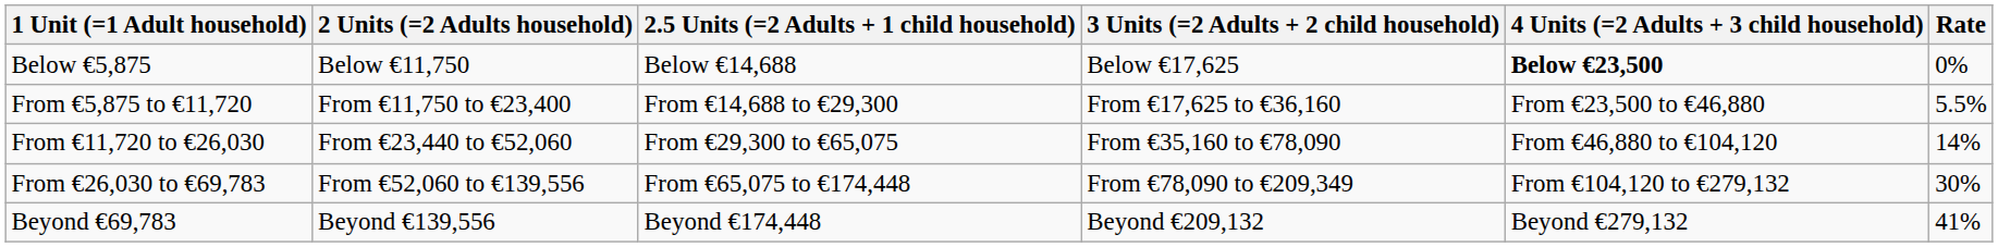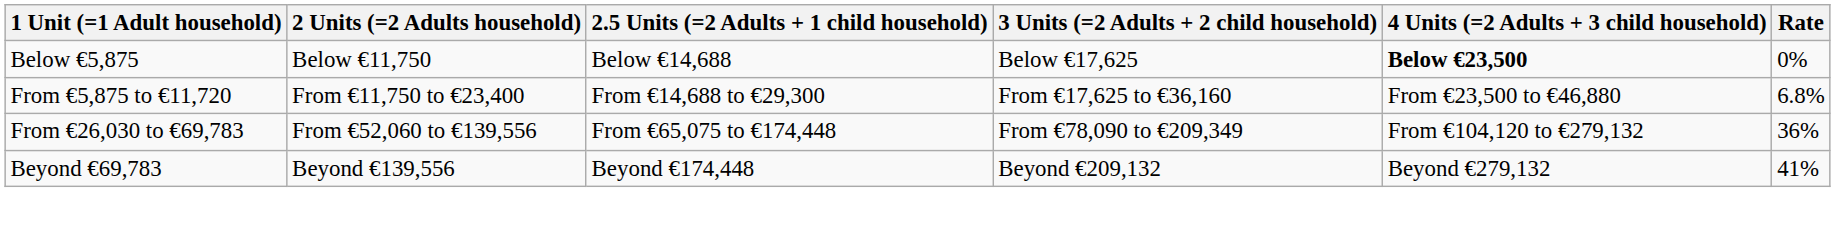 <table class="wikitable" style="margin:0.5em;">
 <tr>
 <th>1 Unit (=1 Adult household)</th>
 <th>2 Units (=2 Adults household)</th>
 <th>2.5 Units (=2 Adults + 1 child household)</th>
 <th>3 Units (=2 Adults + 2 child household)</th>
 <th>4 Units (=2 Adults + 3 child household)</th>
 <th>Rate</th>
 </tr>
 <tr>
 <td>Below €5,875</td>
 <td>Below €11,750</td>
 <td>Below €14,688</td>
 <td>Below €17,625</td>
 <td><strong>Below €23,500</strong></td>
 <td>0%</td>
 </tr>
 <tr>
 <td>From €5,875 to €11,720</td>
 <td>From €11,750 to €23,400</td>
 <td>From €14,688 to €29,300</td>
 <td>From €17,625 to €36,160</td>
 <td>From €23,500 to €46,880</td>
-<td>5.5%</td>
-</tr>
-<tr>
-<td>From  €11,720 to €26,030</td>
-<td>From  €23,440 to €52,060</td>
-<td>From  €29,300 to €65,075</td>
-<td>From  €35,160 to €78,090</td>
-<td>From  €46,880 to €104,120</td>
-<td>14%</td>
+<td>6.8%</td>
 </tr>
 <tr>
 <td>From €26,030 to €69,783</td>
 <td>From €52,060 to €139,556</td>
 <td>From €65,075 to €174,448</td>
 <td>From €78,090 to €209,349</td>
 <td>From €104,120 to €279,132</td>
-<td>30%</td>
+<td>36%</td>
 </tr>
 <tr>
 <td>Beyond €69,783</td>
 <td>Beyond €139,556</td>
 <td>Beyond €174,448</td>
 <td>Beyond €209,132</td>
 <td>Beyond €279,132</td>
 <td>41%</td>
 </tr>
 </table>
